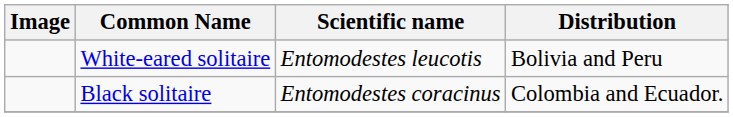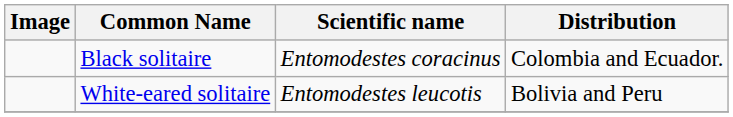 <table class="wikitable">
 <tr>
 <th>Image</th>
 <th>Common Name</th>
 <th>Scientific name</th>
 <th>Distribution</th>
 </tr>
 <tr>
 <td></td>
+<td><a href='#'>Black solitaire</a></td>
+<td><em>Entomodestes coracinus</em></td>
+<td>Colombia and Ecuador.</td>
+</tr>
+<tr>
+<td></td>
 <td><a href='#'>White-eared solitaire</a></td>
 <td><em>Entomodestes leucotis </em></td>
 <td>Bolivia and Peru</td>
 </tr>
 <tr>
-<td></td>
-<td><a href='#'>Black solitaire</a></td>
-<td><em>Entomodestes coracinus</em></td>
-<td>Colombia and Ecuador.</td>
-</tr>
-<tr>
 </tr>
 </table>
